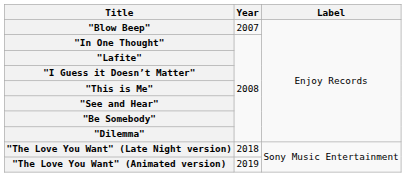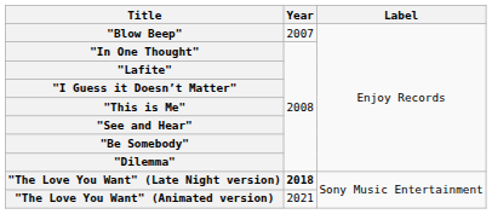 <table class="wikitable plainrowheaders" style="text-align:center;">
 <tr>
 <th>Title</th>
 <th>Year</th>
 <th>Label</th>
 </tr>
 <tr>
 <th scope="row">"Blow Beep"</th>
 <td>2007</td>
 <td rowspan="8">Enjoy Records</td>
 </tr>
 <tr>
 <th scope="row">"In One Thought"</th>
 <td rowspan="7">2008</td>
 </tr>
 <tr>
 <th scope="row">"Lafite"</th>
 </tr>
 <tr>
 <th scope="row">"I Guess it Doesn’t Matter"</th>
 </tr>
 <tr>
 <th scope="row">"This is Me"</th>
 </tr>
 <tr>
 <th scope="row">"See and Hear"</th>
 </tr>
 <tr>
 <th scope="row">"Be Somebody"</th>
 </tr>
 <tr>
 <th scope="row">"Dilemma"</th>
 </tr>
 <tr>
 <th scope="row">"The Love You Want" (Late Night version)</th>
-<td>2018</td>
+<td><strong>2018</strong></td>
 <td rowspan="2">Sony Music Entertainment</td>
 </tr>
 <tr>
 <th scope="row">"The Love You Want" (Animated version)</th>
-<td>2019</td>
+<td>2021</td>
 </tr>
 </table>
